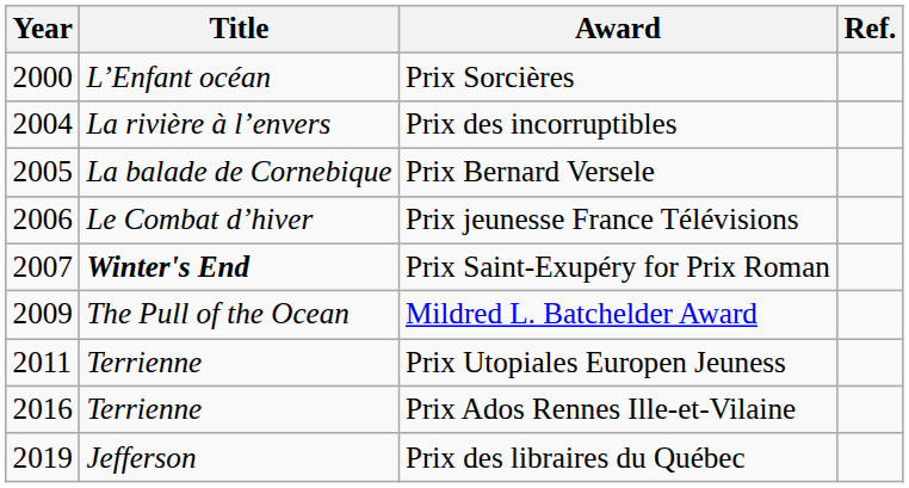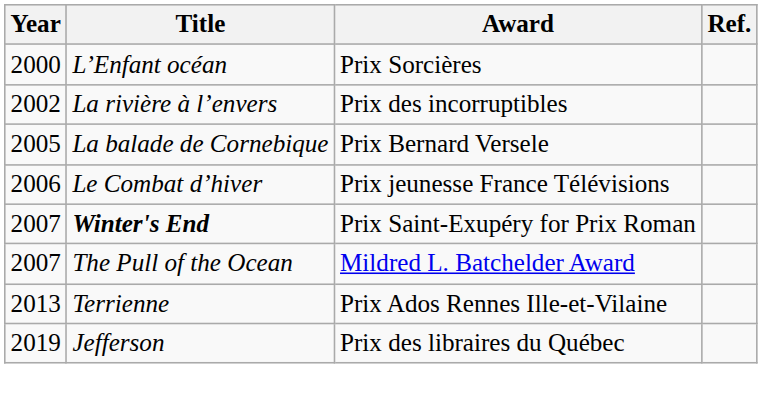 <table class="wikitable sortable mw-collapsible">
 <tr>
 <th>Year</th>
 <th>Title</th>
 <th>Award</th>
 <th>Ref.</th>
 </tr>
 <tr>
 <td>2000</td>
 <td><em>L’Enfant océan</em></td>
 <td>Prix Sorcières</td>
 <td></td>
 </tr>
 <tr>
-<td>2004</td>
+<td>2002</td>
 <td><em>La rivière à l’envers</em></td>
 <td>Prix des incorruptibles</td>
 <td></td>
 </tr>
 <tr>
 <td>2005</td>
 <td><em>La balade de Cornebique</em></td>
 <td>Prix Bernard Versele</td>
 <td></td>
 </tr>
 <tr>
 <td>2006</td>
 <td><em>Le Combat d’hiver</em></td>
 <td>Prix jeunesse France Télévisions</td>
 <td></td>
 </tr>
 <tr>
 <td>2007</td>
 <td><strong><em>Winter's End</em></strong></td>
 <td>Prix Saint-Exupéry for Prix Roman</td>
 <td></td>
 </tr>
 <tr>
-<td>2009</td>
+<td>2007</td>
 <td><em>The Pull of the Ocean</em></td>
 <td><a href='#'>Mildred L. Batchelder Award</a></td>
 <td></td>
 </tr>
 <tr>
-<td>2011</td>
-<td><em>Terrienne</em></td>
-<td>Prix Utopiales Europen Jeuness</td>
-<td></td>
-</tr>
-<tr>
-<td>2016</td>
+<td>2013</td>
 <td><em>Terrienne</em></td>
 <td>Prix Ados Rennes Ille-et-Vilaine</td>
 <td></td>
 </tr>
 <tr>
 <td>2019</td>
 <td><em>Jefferson</em></td>
 <td>Prix des libraires du Québec</td>
 <td></td>
 </tr>
 </table>
